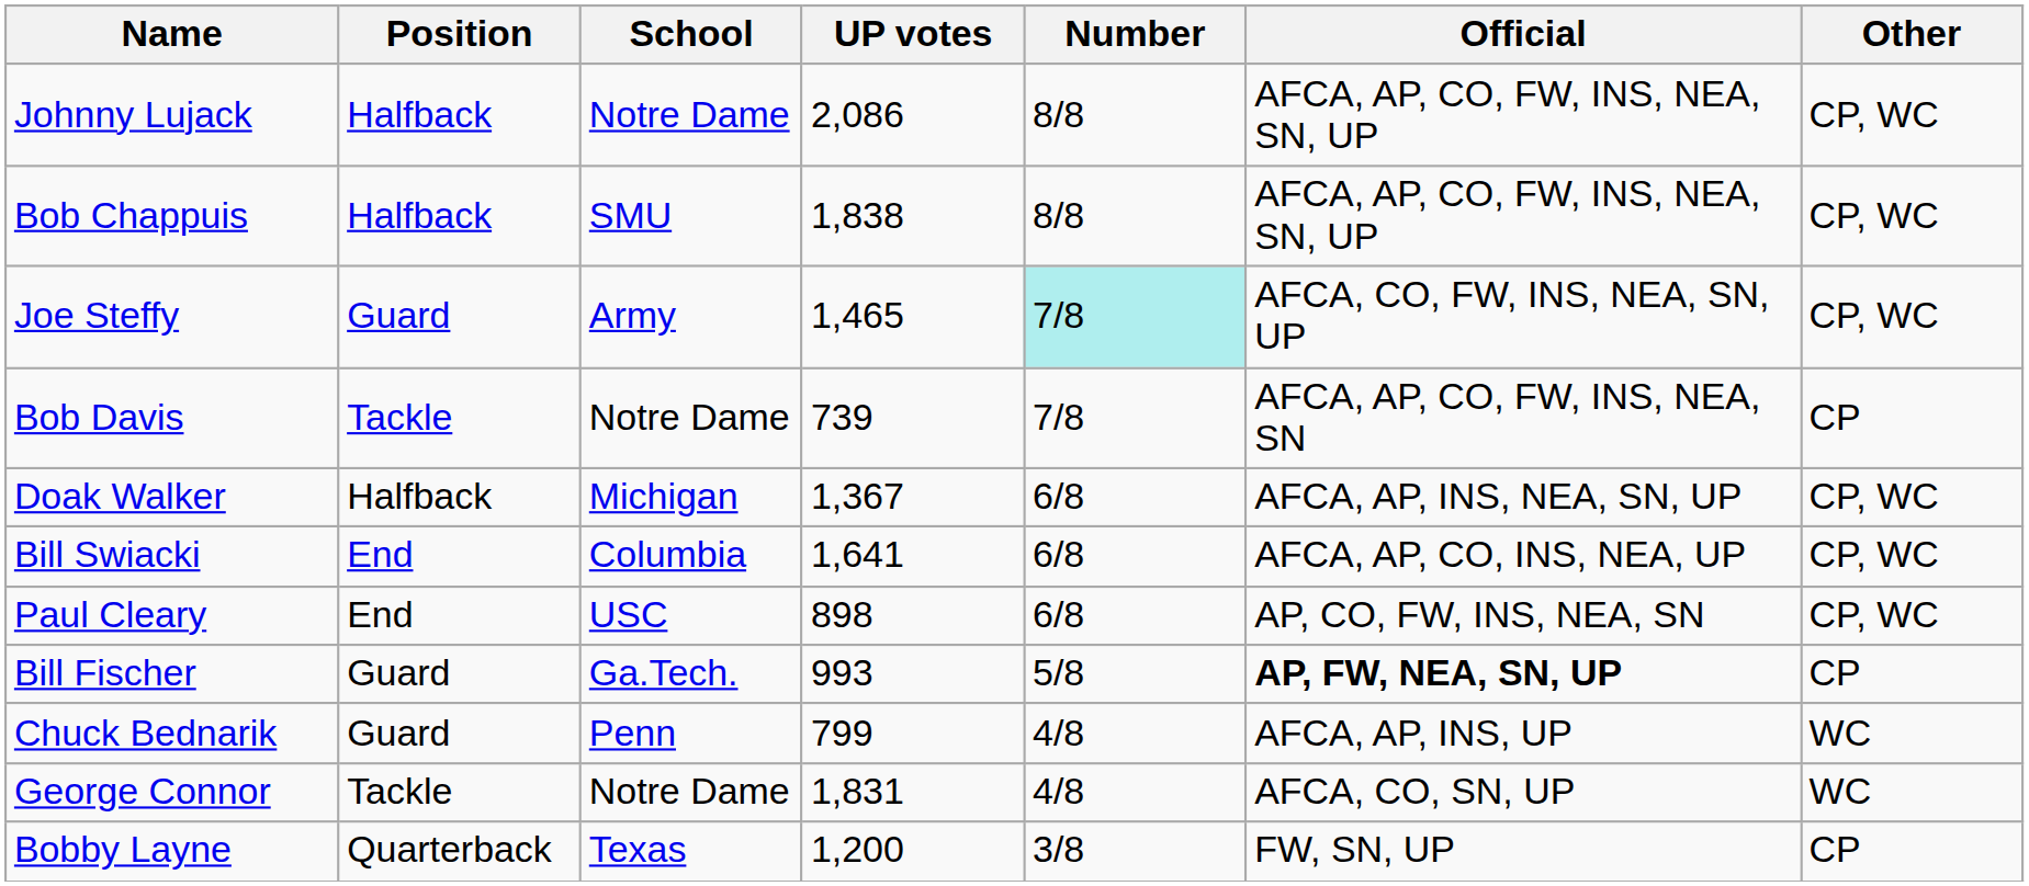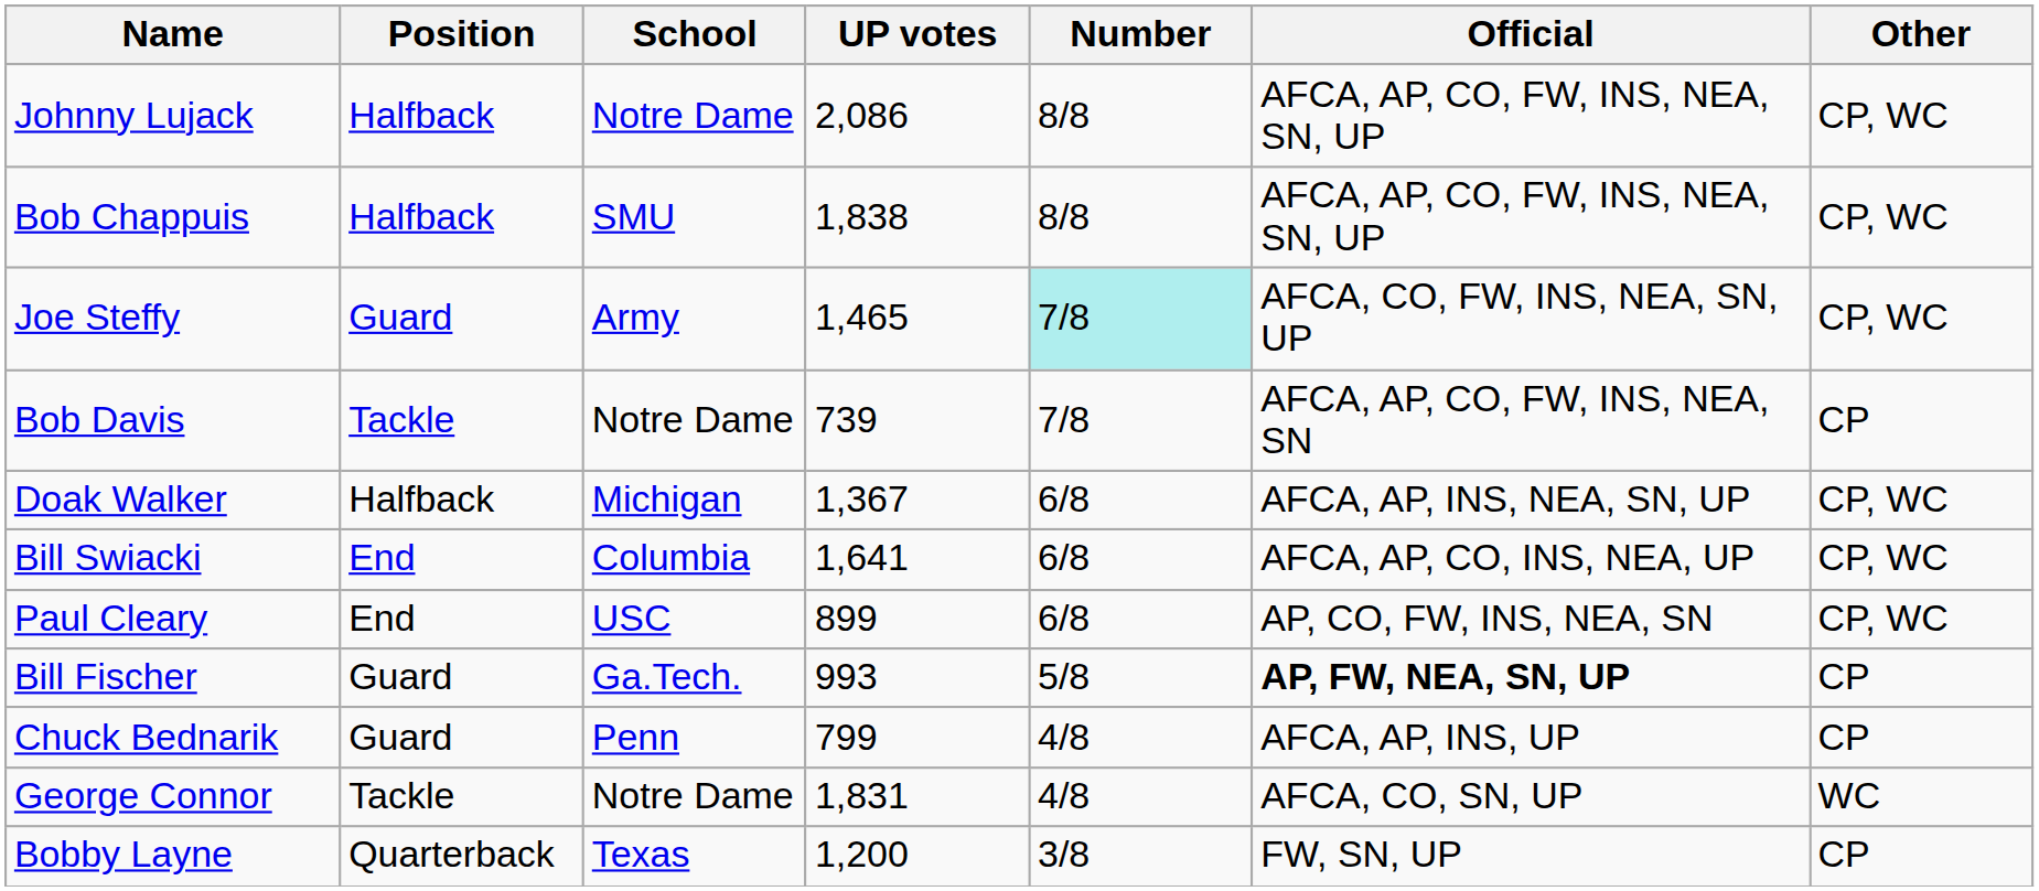 <table class="wikitable sortable">
 <tr>
 <th bgcolor="#DDDDFF" width="15%">Name</th>
 <th bgcolor="#DDDDFF" width="10%">Position</th>
 <th bgcolor="#DDDDFF" width="10%">School</th>
 <th bgcolor="#DDDDFF" width="10%">UP votes</th>
 <th bgcolor="#DDDDFF" width="10%">Number</th>
 <th bgcolor="#DDDDFF" width="25%">Official</th>
 <th bgcolor="#DDDDFF" width="10%">Other</th>
 </tr>
 <tr align="left">
 <td><a href='#'>Johnny Lujack</a></td>
 <td><a href='#'>Halfback</a></td>
 <td><a href='#'>Notre Dame</a></td>
 <td>2,086</td>
 <td>8/8</td>
 <td>AFCA, AP, CO, FW, INS, NEA, SN, UP</td>
 <td>CP, WC</td>
 </tr>
 <tr align="left">
 <td><a href='#'>Bob Chappuis</a></td>
 <td><a href='#'>Halfback</a></td>
 <td><a href='#'>SMU</a></td>
 <td>1,838</td>
 <td>8/8</td>
 <td>AFCA, AP, CO, FW, INS, NEA, SN, UP</td>
 <td>CP, WC</td>
 </tr>
 <tr align="left">
 <td><a href='#'>Joe Steffy</a></td>
 <td><a href='#'>Guard</a></td>
 <td><a href='#'>Army</a></td>
 <td>1,465</td>
 <td style="background: paleturquoise;">7/8</td>
 <td>AFCA, CO, FW, INS, NEA, SN, UP</td>
 <td>CP, WC</td>
 </tr>
 <tr align="left">
 <td><a href='#'>Bob Davis</a></td>
 <td><a href='#'>Tackle</a></td>
 <td>Notre Dame</td>
 <td>739</td>
 <td>7/8</td>
 <td>AFCA, AP, CO, FW, INS, NEA, SN</td>
 <td>CP</td>
 </tr>
 <tr align="left">
 <td><a href='#'>Doak Walker</a></td>
 <td>Halfback</td>
 <td><a href='#'>Michigan</a></td>
 <td>1,367</td>
 <td>6/8</td>
 <td>AFCA, AP, INS, NEA, SN, UP</td>
 <td>CP, WC</td>
 </tr>
 <tr align="left">
 <td><a href='#'>Bill Swiacki</a></td>
 <td><a href='#'>End</a></td>
 <td><a href='#'>Columbia</a></td>
 <td>1,641</td>
 <td>6/8</td>
 <td>AFCA, AP, CO, INS, NEA, UP</td>
 <td>CP, WC</td>
 </tr>
 <tr align="left">
 <td><a href='#'>Paul Cleary</a></td>
 <td>End</td>
 <td><a href='#'>USC</a></td>
-<td>898</td>
+<td>899</td>
 <td>6/8</td>
 <td>AP, CO, FW, INS, NEA, SN</td>
 <td>CP, WC</td>
 </tr>
 <tr align="left">
 <td><a href='#'>Bill Fischer</a></td>
 <td>Guard</td>
 <td><a href='#'>Ga.Tech.</a></td>
 <td>993</td>
 <td>5/8</td>
 <td><strong>AP, FW, NEA, SN, UP</strong></td>
 <td>CP</td>
 </tr>
 <tr align="left">
 <td><a href='#'>Chuck Bednarik</a></td>
 <td>Guard</td>
 <td><a href='#'>Penn</a></td>
 <td>799</td>
 <td>4/8</td>
 <td>AFCA, AP, INS, UP</td>
-<td>WC</td>
+<td>CP</td>
 </tr>
 <tr align="left">
 <td><a href='#'>George Connor</a></td>
 <td>Tackle</td>
 <td>Notre Dame</td>
 <td>1,831</td>
 <td>4/8</td>
 <td>AFCA, CO, SN, UP</td>
 <td>WC</td>
 </tr>
 <tr align="left">
 <td><a href='#'>Bobby Layne</a></td>
 <td>Quarterback</td>
 <td><a href='#'>Texas</a></td>
 <td>1,200</td>
 <td>3/8</td>
 <td>FW, SN, UP</td>
 <td>CP</td>
 </tr>
 <tr align="left">
 </tr>
 </table>
